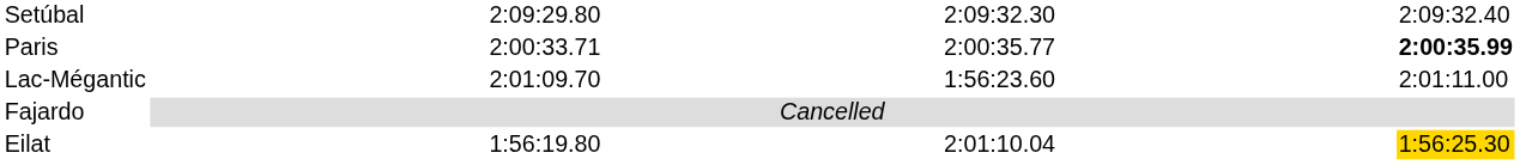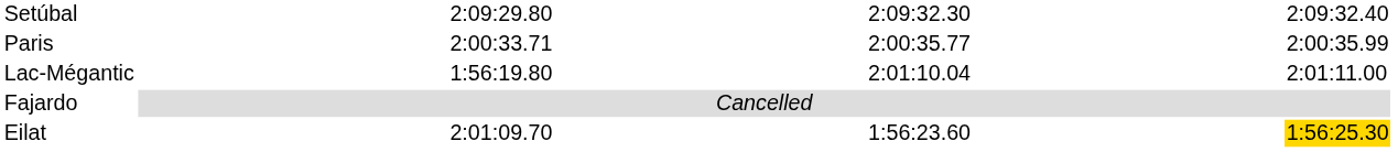 <table>
 <tr>
 <td>Setúbal</td>
 <td width=225></td>
 <td>2:09:29.80</td>
 <td width=225></td>
 <td>2:09:32.30</td>
 <td width=225></td>
 <td>2:09:32.40</td>
 </tr>
 <tr>
 <td>Paris</td>
 <td width=225></td>
 <td>2:00:33.71</td>
 <td width=225></td>
 <td>2:00:35.77</td>
 <td width=225></td>
-<td><strong>2:00:35.99</strong></td>
+<td>2:00:35.99</td>
 </tr>
 <tr>
 <td>Lac-Mégantic</td>
 <td width=225></td>
-<td>2:01:09.70</td>
+<td>1:56:19.80</td>
 <td width=225></td>
-<td>1:56:23.60</td>
+<td>2:01:10.04</td>
 <td width=225></td>
 <td>2:01:11.00</td>
 </tr>
 <tr>
 <td>Fajardo</td>
 <td bgcolor="#DDDDDD" align=center colspan=6><em>Cancelled</em></td>
 </tr>
 <tr>
 <td>Eilat</td>
 <td width=225></td>
-<td>1:56:19.80</td>
+<td>2:01:09.70</td>
 <td width=225></td>
-<td>2:01:10.04</td>
+<td>1:56:23.60</td>
 <td width=225></td>
 <td style="background: gold;">1:56:25.30</td>
 </tr>
 </table>
